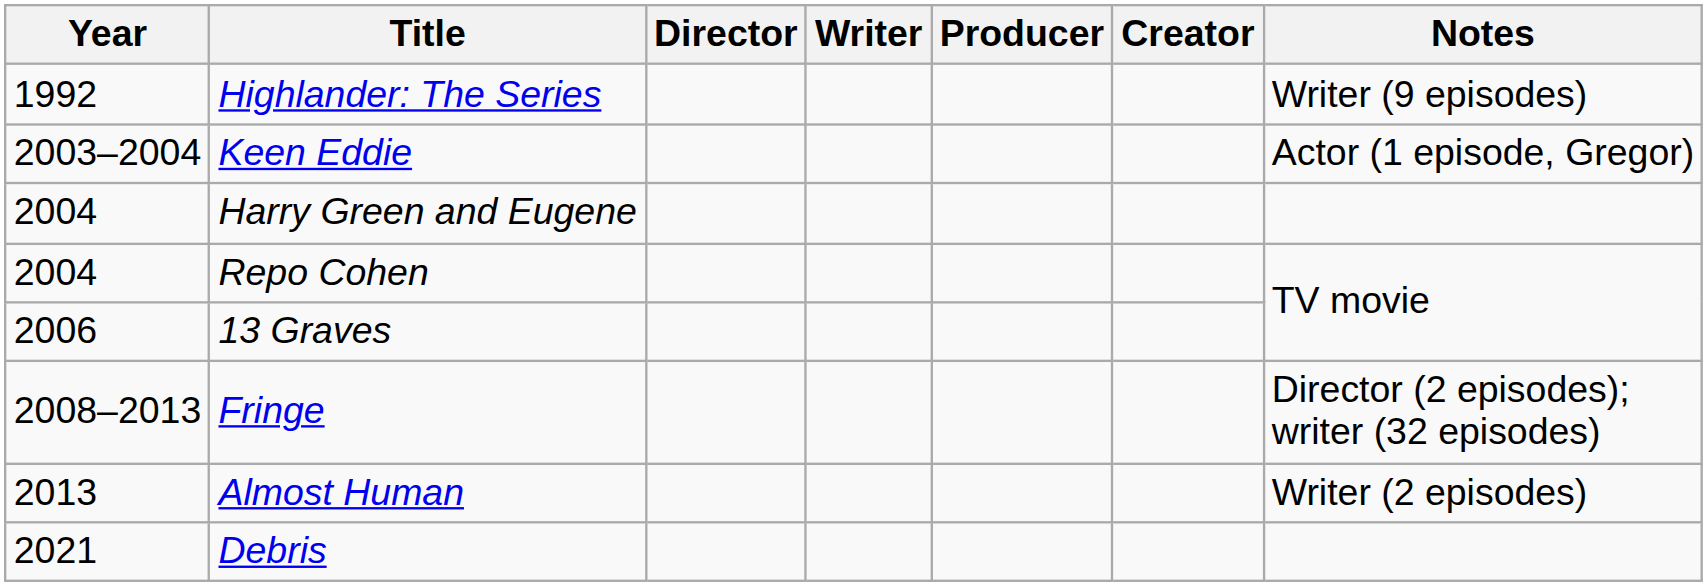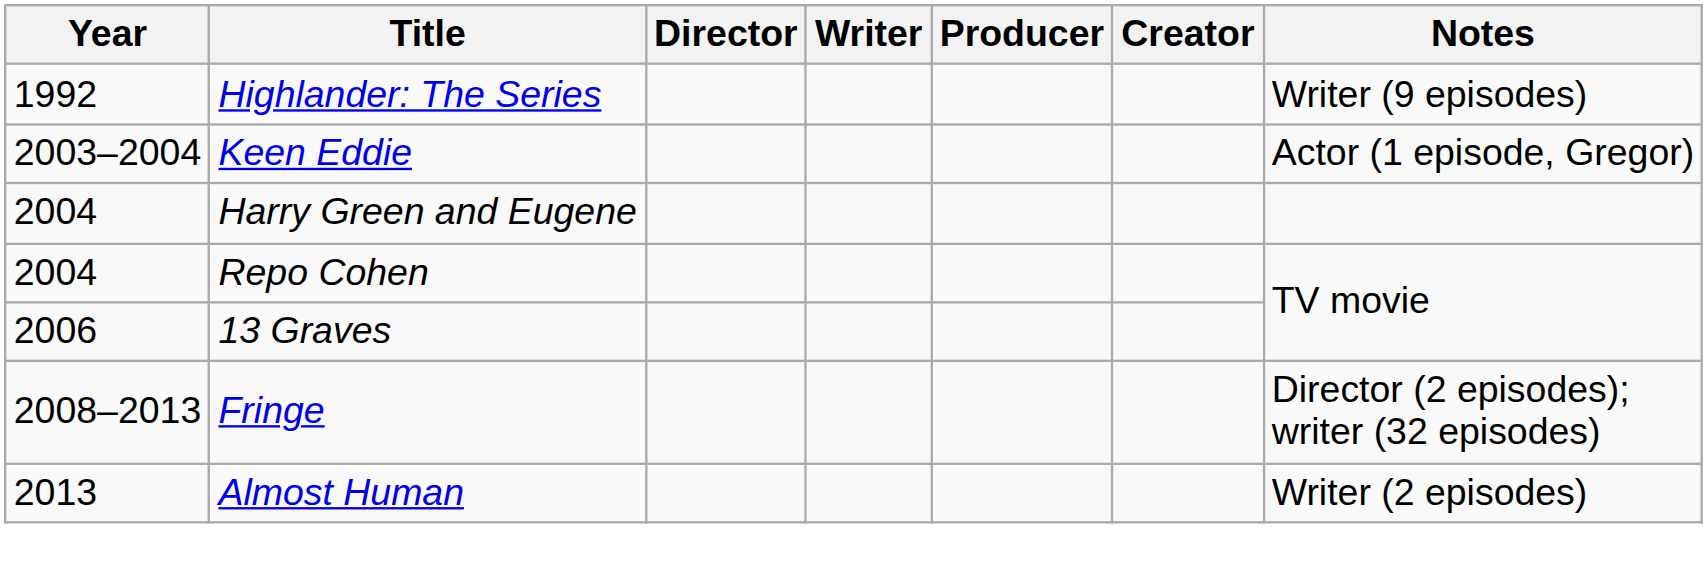 <table class="wikitable">
 <tr>
 <th>Year</th>
 <th>Title</th>
 <th>Director</th>
 <th>Writer</th>
 <th>Producer</th>
 <th>Creator</th>
 <th>Notes</th>
 </tr>
 <tr>
 <td>1992</td>
 <td><em><a href='#'>Highlander: The Series</a></em></td>
 <td></td>
 <td></td>
 <td></td>
 <td></td>
 <td>Writer (9 episodes)</td>
 </tr>
 <tr>
 <td>2003–2004</td>
 <td><em><a href='#'>Keen Eddie</a></em></td>
 <td></td>
 <td></td>
 <td></td>
 <td></td>
 <td>Actor (1 episode, Gregor)</td>
 </tr>
 <tr>
 <td>2004</td>
 <td><em>Harry Green and Eugene</em></td>
 <td></td>
 <td></td>
 <td></td>
 <td></td>
 <td></td>
 </tr>
 <tr>
 <td>2004</td>
 <td><em>Repo Cohen</em></td>
 <td></td>
 <td></td>
 <td></td>
 <td></td>
 <td rowspan=2>TV movie</td>
 </tr>
 <tr>
 <td>2006</td>
 <td><em>13 Graves</em></td>
 <td></td>
 <td></td>
 <td></td>
 <td></td>
 </tr>
 <tr>
 <td>2008–2013</td>
 <td><em><a href='#'>Fringe</a></em></td>
 <td></td>
 <td></td>
 <td></td>
 <td></td>
 <td>Director (2 episodes);<br>writer (32 episodes)</td>
 </tr>
 <tr>
 <td>2013</td>
 <td><em><a href='#'>Almost Human</a></em></td>
 <td></td>
 <td></td>
 <td></td>
 <td></td>
 <td>Writer (2 episodes)</td>
 </tr>
-<tr>
-<td>2021</td>
-<td><em><a href='#'>Debris</a></em></td>
-<td></td>
-<td></td>
-<td></td>
-<td></td>
-<td></td>
-</tr>
 </table>
